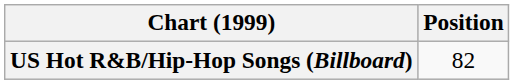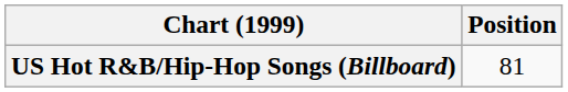 <table class="wikitable sortable plainrowheaders" style="text-align:center">
 <tr>
 <th scope="col">Chart (1999)</th>
 <th scope="col">Position</th>
 </tr>
 <tr>
 <th scope="row">US Hot R&B/Hip-Hop Songs (<em>Billboard</em>)</th>
-<td align="center">82</td>
+<td align="center">81</td>
 </tr>
 </table>
